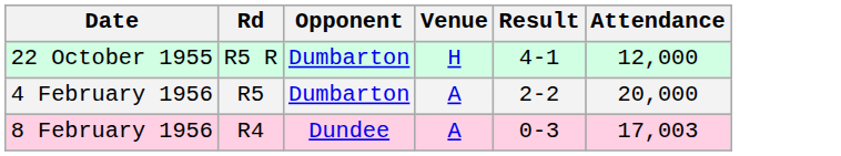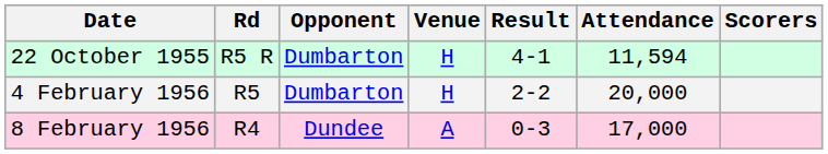 <table class="wikitable sortable" style="font-size:95%; text-align:center">
 <tr>
 <th>Date</th>
 <th>Rd</th>
 <th>Opponent</th>
 <th>Venue</th>
 <th>Result</th>
 <th>Attendance</th>
+<th>Scorers</th>
 </tr>
 <tr bgcolor = "#d0ffe3">
 <td>22 October 1955</td>
 <td>R5 R</td>
 <td><a href='#'>Dumbarton</a></td>
 <td><a href='#'>H</a></td>
 <td>4-1</td>
-<td>12,000</td>
+<td>11,594</td>
+<td></td>
 </tr>
 <tr bgcolor = "#f3f3f3">
 <td>4 February 1956</td>
 <td>R5</td>
 <td><a href='#'>Dumbarton</a></td>
-<td><a href='#'>A</a></td>
+<td><a href='#'>H</a></td>
 <td>2-2</td>
 <td>20,000</td>
+<td></td>
 </tr>
 <tr bgcolor = "#ffd0e3">
 <td>8 February 1956</td>
 <td>R4</td>
 <td><a href='#'>Dundee</a></td>
 <td><a href='#'>A</a></td>
 <td>0-3</td>
-<td>17,003</td>
+<td>17,000</td>
+<td></td>
 </tr>
 </table>
